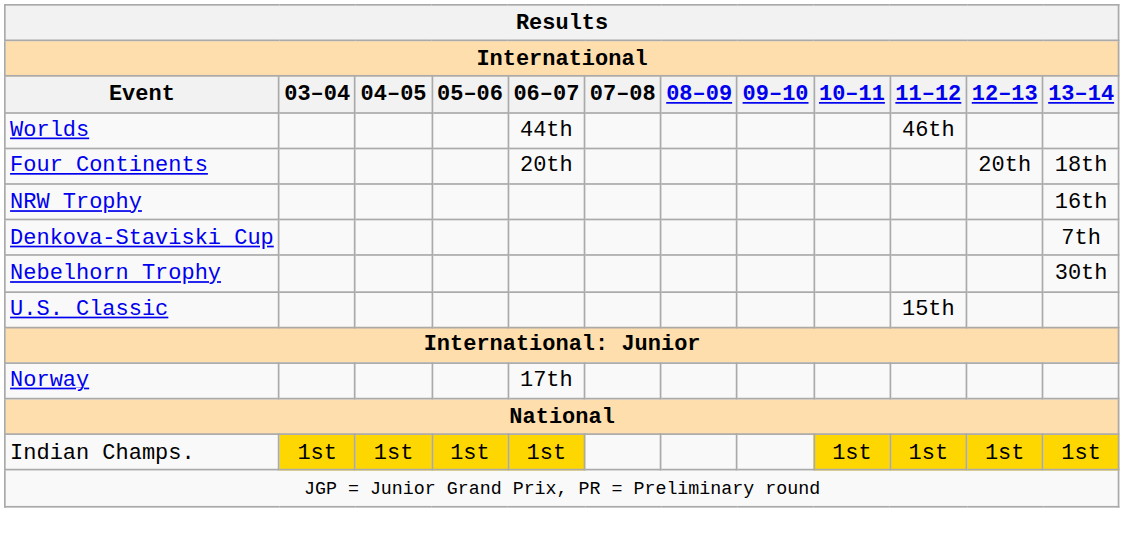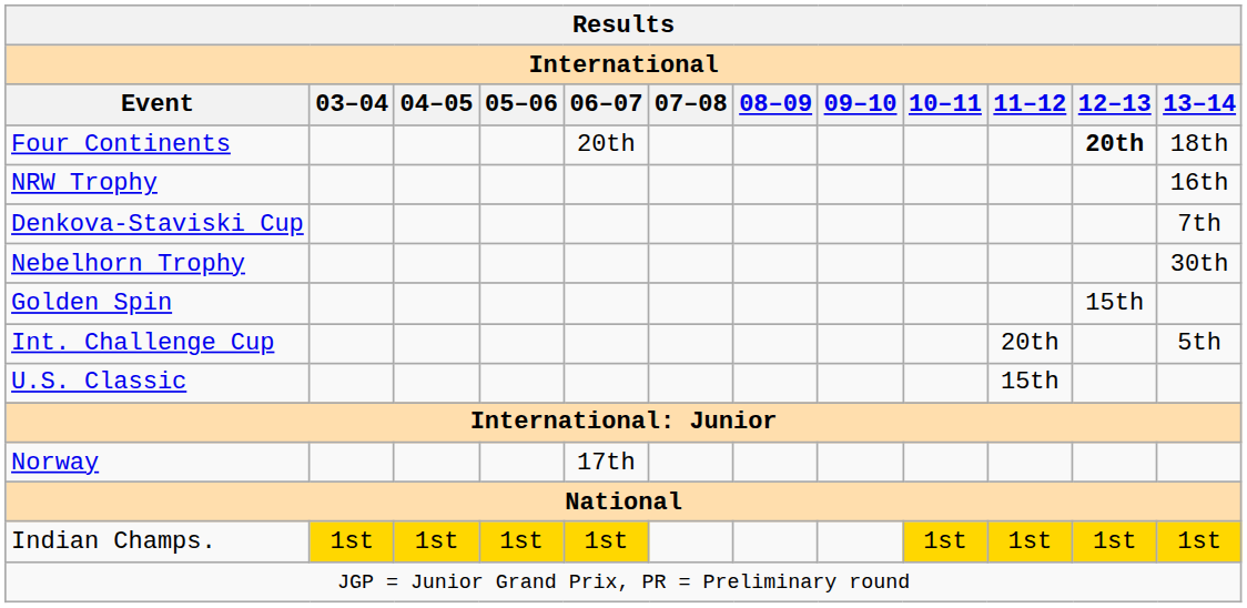 <table class="wikitable" style="text-align:center">
 <tr>
 <th colspan=12 align=center><strong>Results</strong></th>
 </tr>
 <tr>
 <th style="background-color: #ffdead; " colspan=12 align=center><strong>International</strong></th>
 </tr>
 <tr>
 <th>Event</th>
 <th>03–04</th>
 <th>04–05</th>
 <th>05–06</th>
 <th>06–07</th>
 <th>07–08</th>
 <th><a href='#'>08–09</a></th>
 <th><a href='#'>09–10</a></th>
 <th><a href='#'>10–11</a></th>
 <th><a href='#'>11–12</a></th>
 <th><a href='#'>12–13</a></th>
 <th><a href='#'>13–14</a></th>
 </tr>
 <tr>
-<td align=left><a href='#'>Worlds</a></td>
-<td></td>
-<td></td>
-<td></td>
-<td>44th</td>
-<td></td>
-<td></td>
-<td></td>
-<td></td>
-<td>46th</td>
-<td></td>
-<td></td>
-</tr>
-<tr>
 <td align=left><a href='#'>Four Continents</a></td>
 <td></td>
 <td></td>
 <td></td>
 <td>20th</td>
 <td></td>
 <td></td>
 <td></td>
 <td></td>
 <td></td>
-<td>20th</td>
+<td><strong>20th</strong></td>
 <td>18th</td>
 </tr>
 <tr>
 <td align=left><a href='#'>NRW Trophy</a></td>
 <td></td>
 <td></td>
 <td></td>
 <td></td>
 <td></td>
 <td></td>
 <td></td>
 <td></td>
 <td></td>
 <td></td>
 <td>16th</td>
 </tr>
 <tr>
 <td align=left><a href='#'>Denkova-Staviski Cup</a></td>
 <td></td>
 <td></td>
 <td></td>
 <td></td>
 <td></td>
 <td></td>
 <td></td>
 <td></td>
 <td></td>
 <td></td>
 <td>7th</td>
 </tr>
 <tr>
 <td align=left><a href='#'>Nebelhorn Trophy</a></td>
 <td></td>
 <td></td>
 <td></td>
 <td></td>
 <td></td>
 <td></td>
 <td></td>
 <td></td>
 <td></td>
 <td></td>
 <td>30th</td>
+</tr>
+<tr>
+<td align=left><a href='#'>Golden Spin</a></td>
+<td></td>
+<td></td>
+<td></td>
+<td></td>
+<td></td>
+<td></td>
+<td></td>
+<td></td>
+<td></td>
+<td>15th</td>
+<td></td>
+</tr>
+<tr>
+<td align=left><a href='#'>Int. Challenge Cup</a></td>
+<td></td>
+<td></td>
+<td></td>
+<td></td>
+<td></td>
+<td></td>
+<td></td>
+<td></td>
+<td>20th</td>
+<td></td>
+<td>5th</td>
 </tr>
 <tr>
 <td align=left><a href='#'>U.S. Classic</a></td>
 <td></td>
 <td></td>
 <td></td>
 <td></td>
 <td></td>
 <td></td>
 <td></td>
 <td></td>
 <td>15th</td>
 <td></td>
 <td></td>
 </tr>
 <tr>
 <th style="background-color: #ffdead; " colspan=12 align=center><strong>International: Junior</strong></th>
 </tr>
 <tr>
 <td align=left> <a href='#'>Norway</a></td>
 <td></td>
 <td></td>
 <td></td>
 <td>17th</td>
 <td></td>
 <td></td>
 <td></td>
 <td></td>
 <td></td>
 <td></td>
 <td></td>
 </tr>
 <tr>
 <th style="background-color: #ffdead; " colspan=12 align=center><strong>National</strong></th>
 </tr>
 <tr>
 <td align=left>Indian Champs.</td>
 <td bgcolor=gold>1st</td>
 <td bgcolor=gold>1st</td>
 <td bgcolor=gold>1st</td>
 <td bgcolor=gold>1st</td>
 <td></td>
 <td></td>
 <td></td>
 <td bgcolor=gold>1st</td>
 <td bgcolor=gold>1st</td>
 <td bgcolor=gold>1st</td>
 <td bgcolor=gold>1st</td>
 </tr>
 <tr>
 <td colspan=12 align=center><small> JGP = Junior Grand Prix, PR = Preliminary round </small></td>
 </tr>
 </table>
